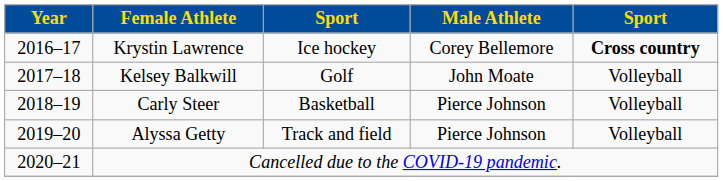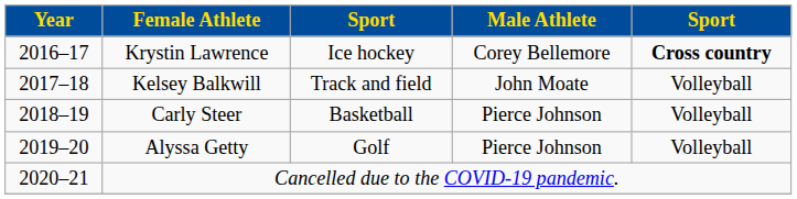 <table class="wikitable" width="50%">
 <tr align="center"  style=" background:#004C9B;color:#FFDC00;">
 <td><strong>Year</strong></td>
 <td><strong>Female Athlete</strong></td>
 <td><strong>Sport</strong></td>
 <td><strong>Male Athlete</strong></td>
 <td><strong>Sport</strong></td>
 </tr>
 <tr align="center" bgcolor="">
 <td>2016–17</td>
 <td>Krystin Lawrence</td>
 <td>Ice hockey</td>
 <td>Corey Bellemore</td>
 <td><strong>Cross country</strong></td>
 </tr>
 <tr align="center" bgcolor="">
 <td>2017–18</td>
 <td>Kelsey Balkwill</td>
-<td>Golf</td>
+<td>Track and field</td>
 <td>John Moate</td>
 <td>Volleyball</td>
 </tr>
 <tr align="center" bgcolor="">
 <td>2018–19</td>
 <td>Carly Steer</td>
 <td>Basketball</td>
 <td>Pierce Johnson</td>
 <td>Volleyball</td>
 </tr>
 <tr align="center" bgcolor="">
 <td>2019–20</td>
 <td>Alyssa Getty</td>
-<td>Track and field</td>
+<td>Golf</td>
 <td>Pierce Johnson</td>
 <td>Volleyball</td>
 </tr>
 <tr align="center" bgcolor="">
 <td>2020–21</td>
 <td colspan="4"><em>Cancelled due to the <a href='#'>COVID-19 pandemic</a>.</em></td>
 </tr>
 <tr align="center" bgcolor="">
 </tr>
 </table>
